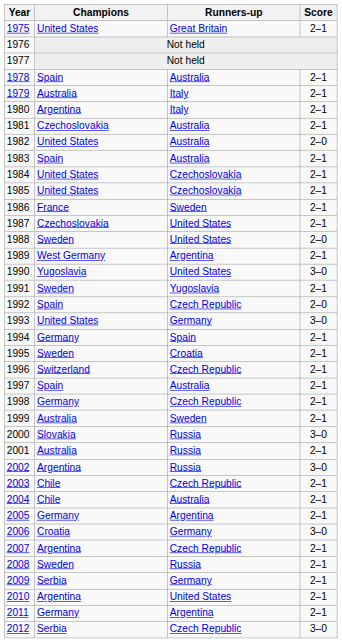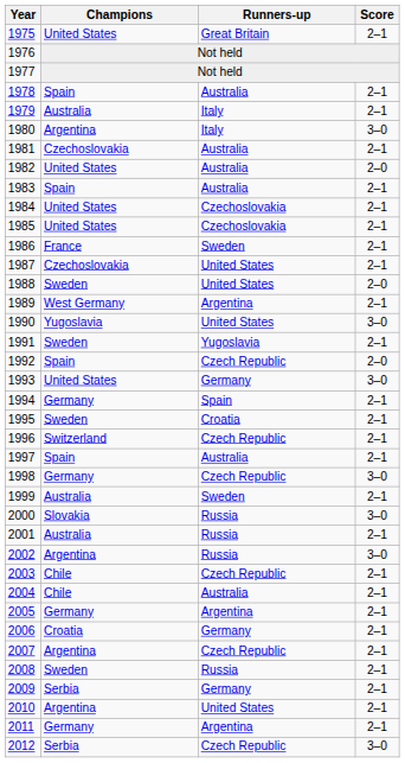 <table class=wikitable>
 <tr>
 <th style="width:40px">Year</th>
 <th style="width:200px">Champions</th>
 <th style="width:200px">Runners-up</th>
 <th style="width:50px" class="unsortable">Score</th>
 </tr>
 <tr>
 <td><a href='#'>1975</a></td>
 <td> <a href='#'>United States</a></td>
 <td> <a href='#'>Great Britain</a></td>
 <td align=center>2–1</td>
 </tr>
 <tr>
 <td>1976</td>
 <td colspan=3 align=center style="background:#efefef">Not held</td>
 </tr>
 <tr>
 <td>1977</td>
 <td colspan=3 align=center style="background:#efefef">Not held</td>
 </tr>
 <tr>
 <td><a href='#'>1978</a></td>
 <td> <a href='#'>Spain</a></td>
 <td> <a href='#'>Australia</a></td>
 <td align=center>2–1</td>
 </tr>
 <tr>
 <td><a href='#'>1979</a></td>
 <td> <a href='#'>Australia</a></td>
 <td> <a href='#'>Italy</a></td>
 <td align=center>2–1</td>
 </tr>
 <tr>
 <td>1980</td>
 <td> <a href='#'>Argentina</a></td>
 <td> <a href='#'>Italy</a></td>
-<td align=center>2–1</td>
+<td align=center>3–0</td>
 </tr>
 <tr>
 <td>1981</td>
 <td> <a href='#'>Czechoslovakia</a></td>
 <td> <a href='#'>Australia</a></td>
 <td align=center>2–1</td>
 </tr>
 <tr>
 <td>1982</td>
 <td> <a href='#'>United States</a></td>
 <td> <a href='#'>Australia</a></td>
 <td align=center>2–0</td>
 </tr>
 <tr>
 <td>1983</td>
 <td> <a href='#'>Spain</a></td>
 <td> <a href='#'>Australia</a></td>
 <td align=center>2–1</td>
 </tr>
 <tr>
 <td>1984</td>
 <td> <a href='#'>United States</a></td>
 <td> <a href='#'>Czechoslovakia</a></td>
 <td align=center>2–1</td>
 </tr>
 <tr>
 <td>1985</td>
 <td> <a href='#'>United States</a></td>
 <td> <a href='#'>Czechoslovakia</a></td>
 <td align=center>2–1</td>
 </tr>
 <tr>
 <td>1986</td>
 <td> <a href='#'>France</a></td>
 <td> <a href='#'>Sweden</a></td>
 <td align=center>2–1</td>
 </tr>
 <tr>
 <td>1987</td>
 <td> <a href='#'>Czechoslovakia</a></td>
 <td> <a href='#'>United States</a></td>
 <td align=center>2–1</td>
 </tr>
 <tr>
 <td>1988</td>
 <td> <a href='#'>Sweden</a></td>
 <td> <a href='#'>United States</a></td>
 <td align=center>2–0</td>
 </tr>
 <tr>
 <td>1989</td>
 <td> <a href='#'>West Germany</a></td>
 <td> <a href='#'>Argentina</a></td>
 <td align=center>2–1</td>
 </tr>
 <tr>
 <td>1990</td>
 <td> <a href='#'>Yugoslavia</a></td>
 <td> <a href='#'>United States</a></td>
 <td align=center>3–0</td>
 </tr>
 <tr>
 <td>1991</td>
 <td> <a href='#'>Sweden</a></td>
 <td> <a href='#'>Yugoslavia</a></td>
 <td align=center>2–1</td>
 </tr>
 <tr>
 <td>1992</td>
 <td> <a href='#'>Spain</a></td>
 <td> <a href='#'>Czech Republic</a></td>
 <td align=center>2–0</td>
 </tr>
 <tr>
 <td>1993</td>
 <td> <a href='#'>United States</a></td>
 <td> <a href='#'>Germany</a></td>
 <td align=center>3–0</td>
 </tr>
 <tr>
 <td>1994</td>
 <td> <a href='#'>Germany</a></td>
 <td> <a href='#'>Spain</a></td>
 <td align=center>2–1</td>
 </tr>
 <tr>
 <td>1995</td>
 <td> <a href='#'>Sweden</a></td>
 <td> <a href='#'>Croatia</a></td>
 <td align=center>2–1</td>
 </tr>
 <tr>
 <td>1996</td>
 <td> <a href='#'>Switzerland</a></td>
 <td> <a href='#'>Czech Republic</a></td>
 <td align=center>2–1</td>
 </tr>
 <tr>
 <td>1997</td>
 <td> <a href='#'>Spain</a></td>
 <td> <a href='#'>Australia</a></td>
 <td align=center>2–1</td>
 </tr>
 <tr>
 <td>1998</td>
 <td> <a href='#'>Germany</a></td>
 <td> <a href='#'>Czech Republic</a></td>
-<td align=center>2–1</td>
+<td align=center>3–0</td>
 </tr>
 <tr>
 <td>1999</td>
 <td> <a href='#'>Australia</a></td>
 <td> <a href='#'>Sweden</a></td>
 <td align=center>2–1</td>
 </tr>
 <tr>
 <td>2000</td>
 <td> <a href='#'>Slovakia</a></td>
 <td> <a href='#'>Russia</a></td>
 <td align=center>3–0</td>
 </tr>
 <tr>
 <td>2001</td>
 <td> <a href='#'>Australia</a></td>
 <td> <a href='#'>Russia</a></td>
 <td align=center>2–1</td>
 </tr>
 <tr>
 <td><a href='#'>2002</a></td>
 <td> <a href='#'>Argentina</a></td>
 <td> <a href='#'>Russia</a></td>
 <td align=center>3–0</td>
 </tr>
 <tr>
 <td><a href='#'>2003</a></td>
 <td> <a href='#'>Chile</a></td>
 <td> <a href='#'>Czech Republic</a></td>
 <td align=center>2–1</td>
 </tr>
 <tr>
 <td><a href='#'>2004</a></td>
 <td> <a href='#'>Chile</a></td>
 <td> <a href='#'>Australia</a></td>
 <td align=center>2–1</td>
 </tr>
 <tr>
 <td><a href='#'>2005</a></td>
 <td> <a href='#'>Germany</a></td>
 <td> <a href='#'>Argentina</a></td>
 <td align=center>2–1</td>
 </tr>
 <tr>
 <td><a href='#'>2006</a></td>
 <td> <a href='#'>Croatia</a></td>
 <td> <a href='#'>Germany</a></td>
-<td align=center>3–0</td>
+<td align=center>2–1</td>
 </tr>
 <tr>
 <td><a href='#'>2007</a></td>
 <td> <a href='#'>Argentina</a></td>
 <td> <a href='#'>Czech Republic</a></td>
 <td align=center>2–1</td>
 </tr>
 <tr>
 <td><a href='#'>2008</a></td>
 <td> <a href='#'>Sweden</a></td>
 <td> <a href='#'>Russia</a></td>
 <td align=center>2–1</td>
 </tr>
 <tr>
 <td><a href='#'>2009</a></td>
 <td> <a href='#'>Serbia</a></td>
 <td> <a href='#'>Germany</a></td>
 <td align=center>2–1</td>
 </tr>
 <tr>
 <td><a href='#'>2010</a></td>
 <td> <a href='#'>Argentina</a></td>
 <td> <a href='#'>United States</a></td>
 <td align=center>2–1</td>
 </tr>
 <tr>
 <td><a href='#'>2011</a></td>
 <td> <a href='#'>Germany</a></td>
 <td> <a href='#'>Argentina</a></td>
 <td align=center>2–1</td>
 </tr>
 <tr>
 <td><a href='#'>2012</a></td>
 <td> <a href='#'>Serbia</a></td>
 <td> <a href='#'>Czech Republic</a></td>
 <td align=center>3–0</td>
 </tr>
 </table>
